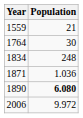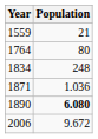 <table class="wikitable">
 <tr>
 <th>Year</th>
 <th>Population</th>
 </tr>
 <tr>
 <td>1559</td>
 <td align="right">21</td>
 </tr>
 <tr>
 <td>1764</td>
-<td align="right">30</td>
+<td align="right">80</td>
 </tr>
 <tr>
 <td>1834</td>
 <td align="right">248</td>
 </tr>
 <tr>
 <td>1871</td>
 <td align="right">1.036</td>
 </tr>
 <tr>
 <td>1890</td>
 <td align="right"><strong>6.080</strong></td>
 </tr>
 <tr>
 <td>2006</td>
-<td align="right">9.972</td>
+<td align="right">9.672</td>
 </tr>
 </table>
